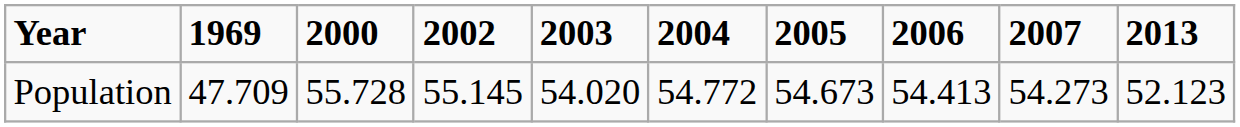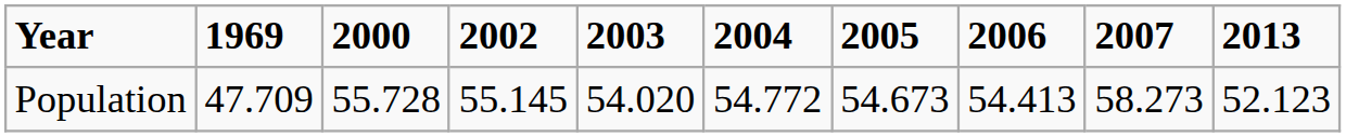 <table class="wikitable">
 <tr>
 <td><strong>Year</strong></td>
 <td><strong>1969</strong></td>
 <td><strong>2000</strong></td>
 <td><strong>2002</strong></td>
 <td><strong>2003</strong></td>
 <td><strong>2004</strong></td>
 <td><strong>2005</strong></td>
 <td><strong>2006</strong></td>
 <td><strong>2007</strong></td>
 <td><strong>2013</strong></td>
 </tr>
 <tr>
 <td>Population</td>
 <td>47.709</td>
 <td>55.728</td>
 <td>55.145</td>
 <td>54.020</td>
 <td>54.772</td>
 <td>54.673</td>
 <td>54.413</td>
-<td>54.273</td>
+<td>58.273</td>
 <td>52.123</td>
 </tr>
 </table>
